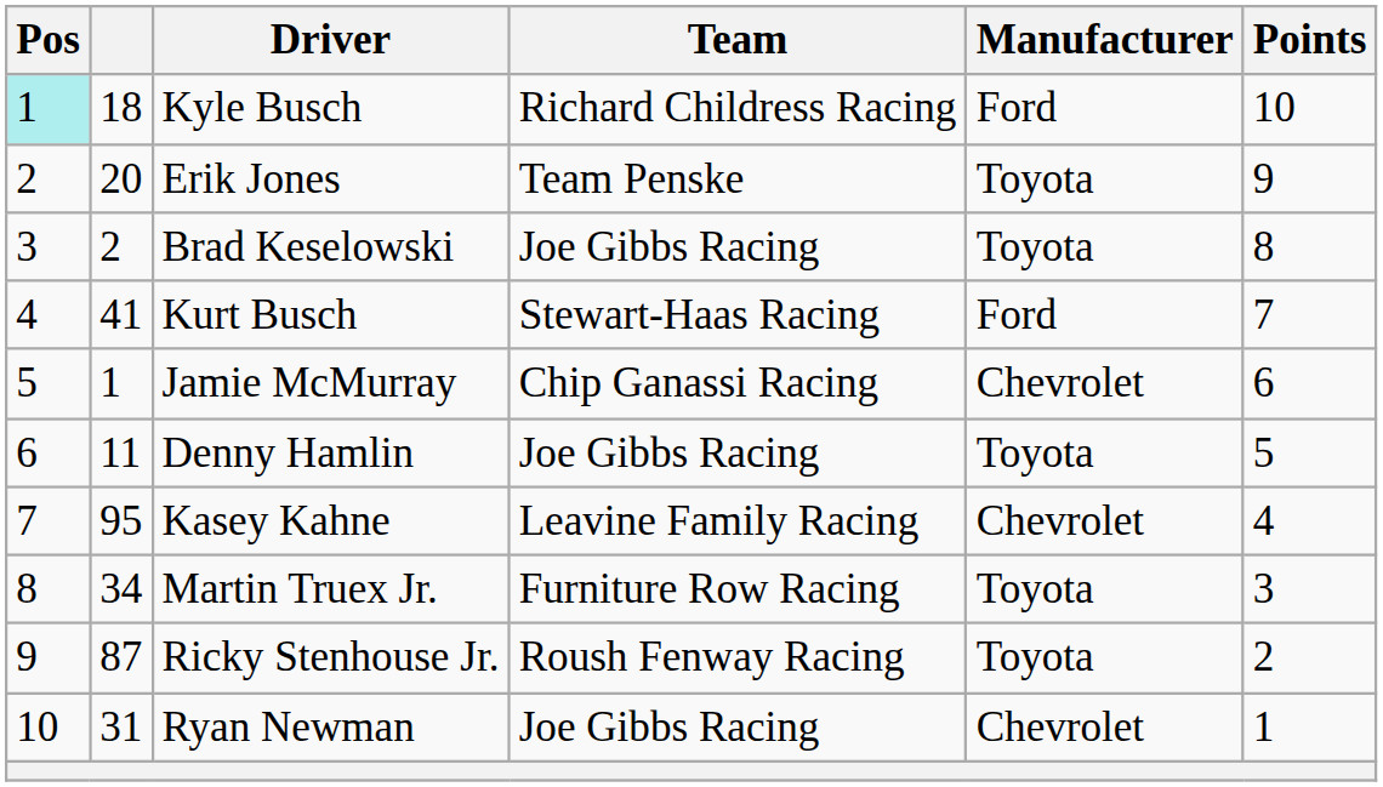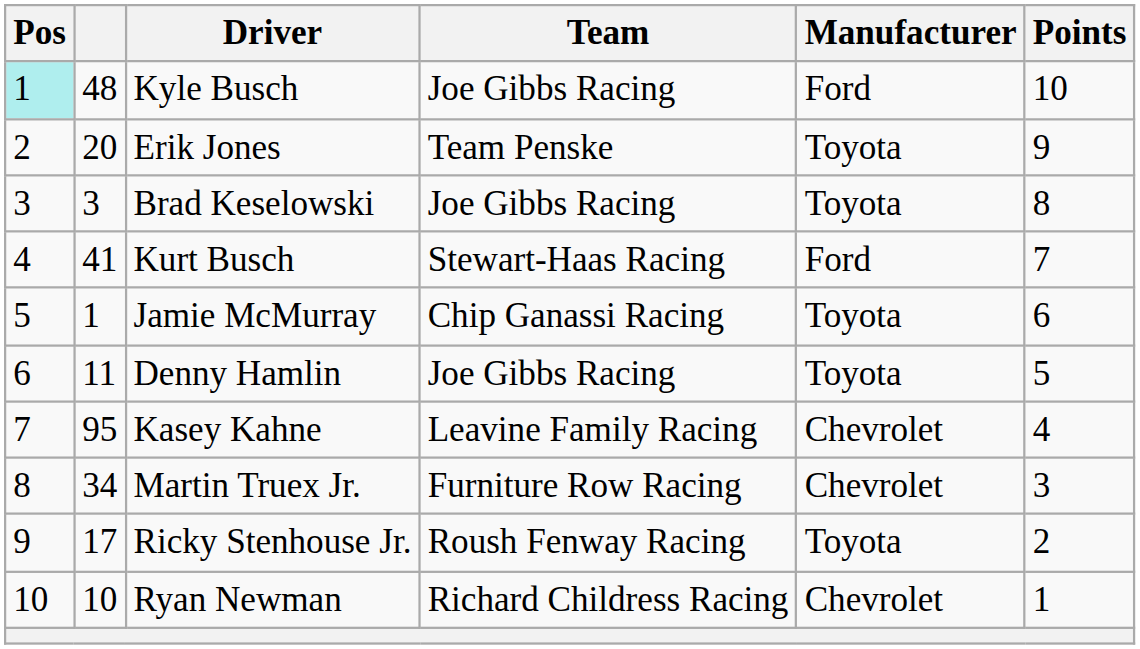 <table class="wikitable" style="font-size:98%">
 <tr>
 <th>Pos</th>
 <th></th>
 <th>Driver</th>
 <th>Team</th>
 <th>Manufacturer</th>
 <th>Points</th>
 </tr>
 <tr>
 <td style="background: paleturquoise;">1</td>
-<td>18</td>
+<td>48</td>
 <td>Kyle Busch</td>
-<td>Richard Childress Racing</td>
+<td>Joe Gibbs Racing</td>
 <td>Ford</td>
 <td>10</td>
 </tr>
 <tr>
 <td>2</td>
 <td>20</td>
 <td>Erik Jones</td>
 <td>Team Penske</td>
 <td>Toyota</td>
 <td>9</td>
 </tr>
 <tr>
 <td>3</td>
-<td>2</td>
+<td>3</td>
 <td>Brad Keselowski</td>
 <td>Joe Gibbs Racing</td>
 <td>Toyota</td>
 <td>8</td>
 </tr>
 <tr>
 <td>4</td>
 <td>41</td>
 <td>Kurt Busch</td>
 <td>Stewart-Haas Racing</td>
 <td>Ford</td>
 <td>7</td>
 </tr>
 <tr>
 <td>5</td>
 <td>1</td>
 <td>Jamie McMurray</td>
 <td>Chip Ganassi Racing</td>
-<td>Chevrolet</td>
+<td>Toyota</td>
 <td>6</td>
 </tr>
 <tr>
 <td>6</td>
 <td>11</td>
 <td>Denny Hamlin</td>
 <td>Joe Gibbs Racing</td>
 <td>Toyota</td>
 <td>5</td>
 </tr>
 <tr>
 <td>7</td>
 <td>95</td>
 <td>Kasey Kahne</td>
 <td>Leavine Family Racing</td>
 <td>Chevrolet</td>
 <td>4</td>
 </tr>
 <tr>
 <td>8</td>
 <td>34</td>
 <td>Martin Truex Jr.</td>
 <td>Furniture Row Racing</td>
-<td>Toyota</td>
+<td>Chevrolet</td>
 <td>3</td>
 </tr>
 <tr>
 <td>9</td>
-<td>87</td>
+<td>17</td>
 <td>Ricky Stenhouse Jr.</td>
 <td>Roush Fenway Racing</td>
 <td>Toyota</td>
 <td>2</td>
 </tr>
 <tr>
 <td>10</td>
-<td>31</td>
+<td>10</td>
 <td>Ryan Newman</td>
-<td>Joe Gibbs Racing</td>
+<td>Richard Childress Racing</td>
 <td>Chevrolet</td>
 <td>1</td>
 </tr>
 <tr>
 <th colspan="6"></th>
 </tr>
 </table>
